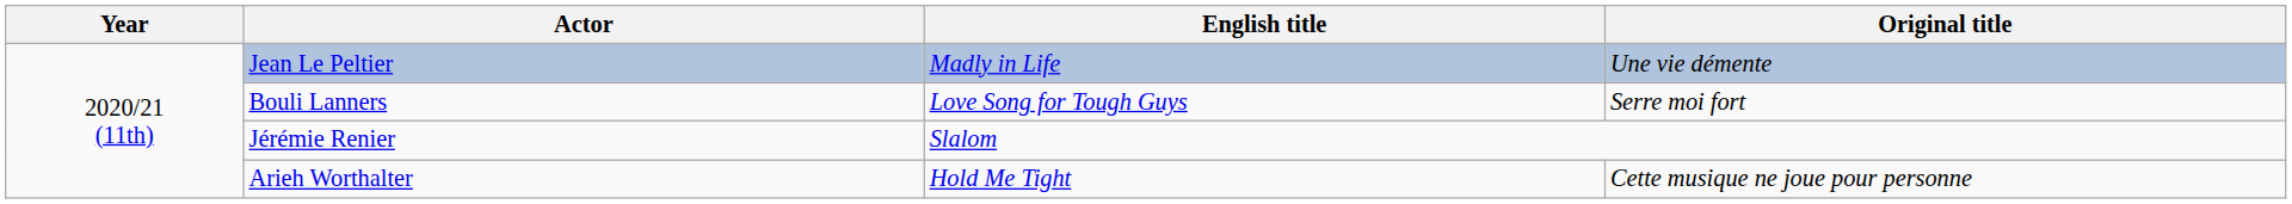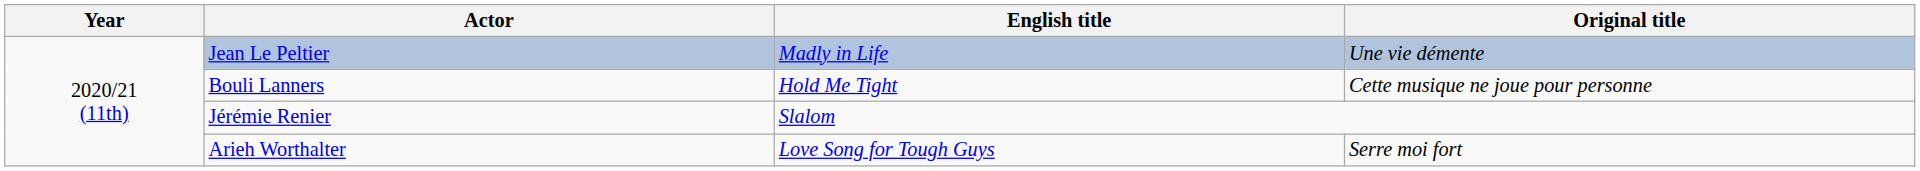 <table class="wikitable" width="95%" cellpadding="5">
 <tr>
 <th width="100"><strong>Year</strong></th>
 <th width="300"><strong>Actor</strong></th>
 <th width="300"><strong>English title</strong></th>
 <th width="300"><strong>Original title</strong></th>
 </tr>
 <tr>
 <td rowspan="4" style="text-align:center;">2020/21<br><a href='#'>(11th)</a></td>
 <td style="background:#B0C4DE;"><a href='#'>Jean Le Peltier</a></td>
 <td style="background:#B0C4DE;"><em><a href='#'>Madly in Life</a></em></td>
 <td style="background:#B0C4DE;"><em>Une vie démente</em></td>
 </tr>
 <tr>
 <td><a href='#'>Bouli Lanners</a></td>
-<td><em><a href='#'>Love Song for Tough Guys</a></em></td>
-<td><em>Serre moi fort</em></td>
+<td><em><a href='#'>Hold Me Tight</a></em></td>
+<td><em>Cette musique ne joue pour personne</em></td>
 </tr>
 <tr>
 <td><a href='#'>Jérémie Renier</a></td>
 <td colspan="2"><em><a href='#'>Slalom</a></em></td>
 </tr>
 <tr>
 <td><a href='#'>Arieh Worthalter</a></td>
-<td><em><a href='#'>Hold Me Tight</a></em></td>
-<td><em>Cette musique ne joue pour personne</em></td>
+<td><em><a href='#'>Love Song for Tough Guys</a></em></td>
+<td><em>Serre moi fort</em></td>
 </tr>
 </table>
